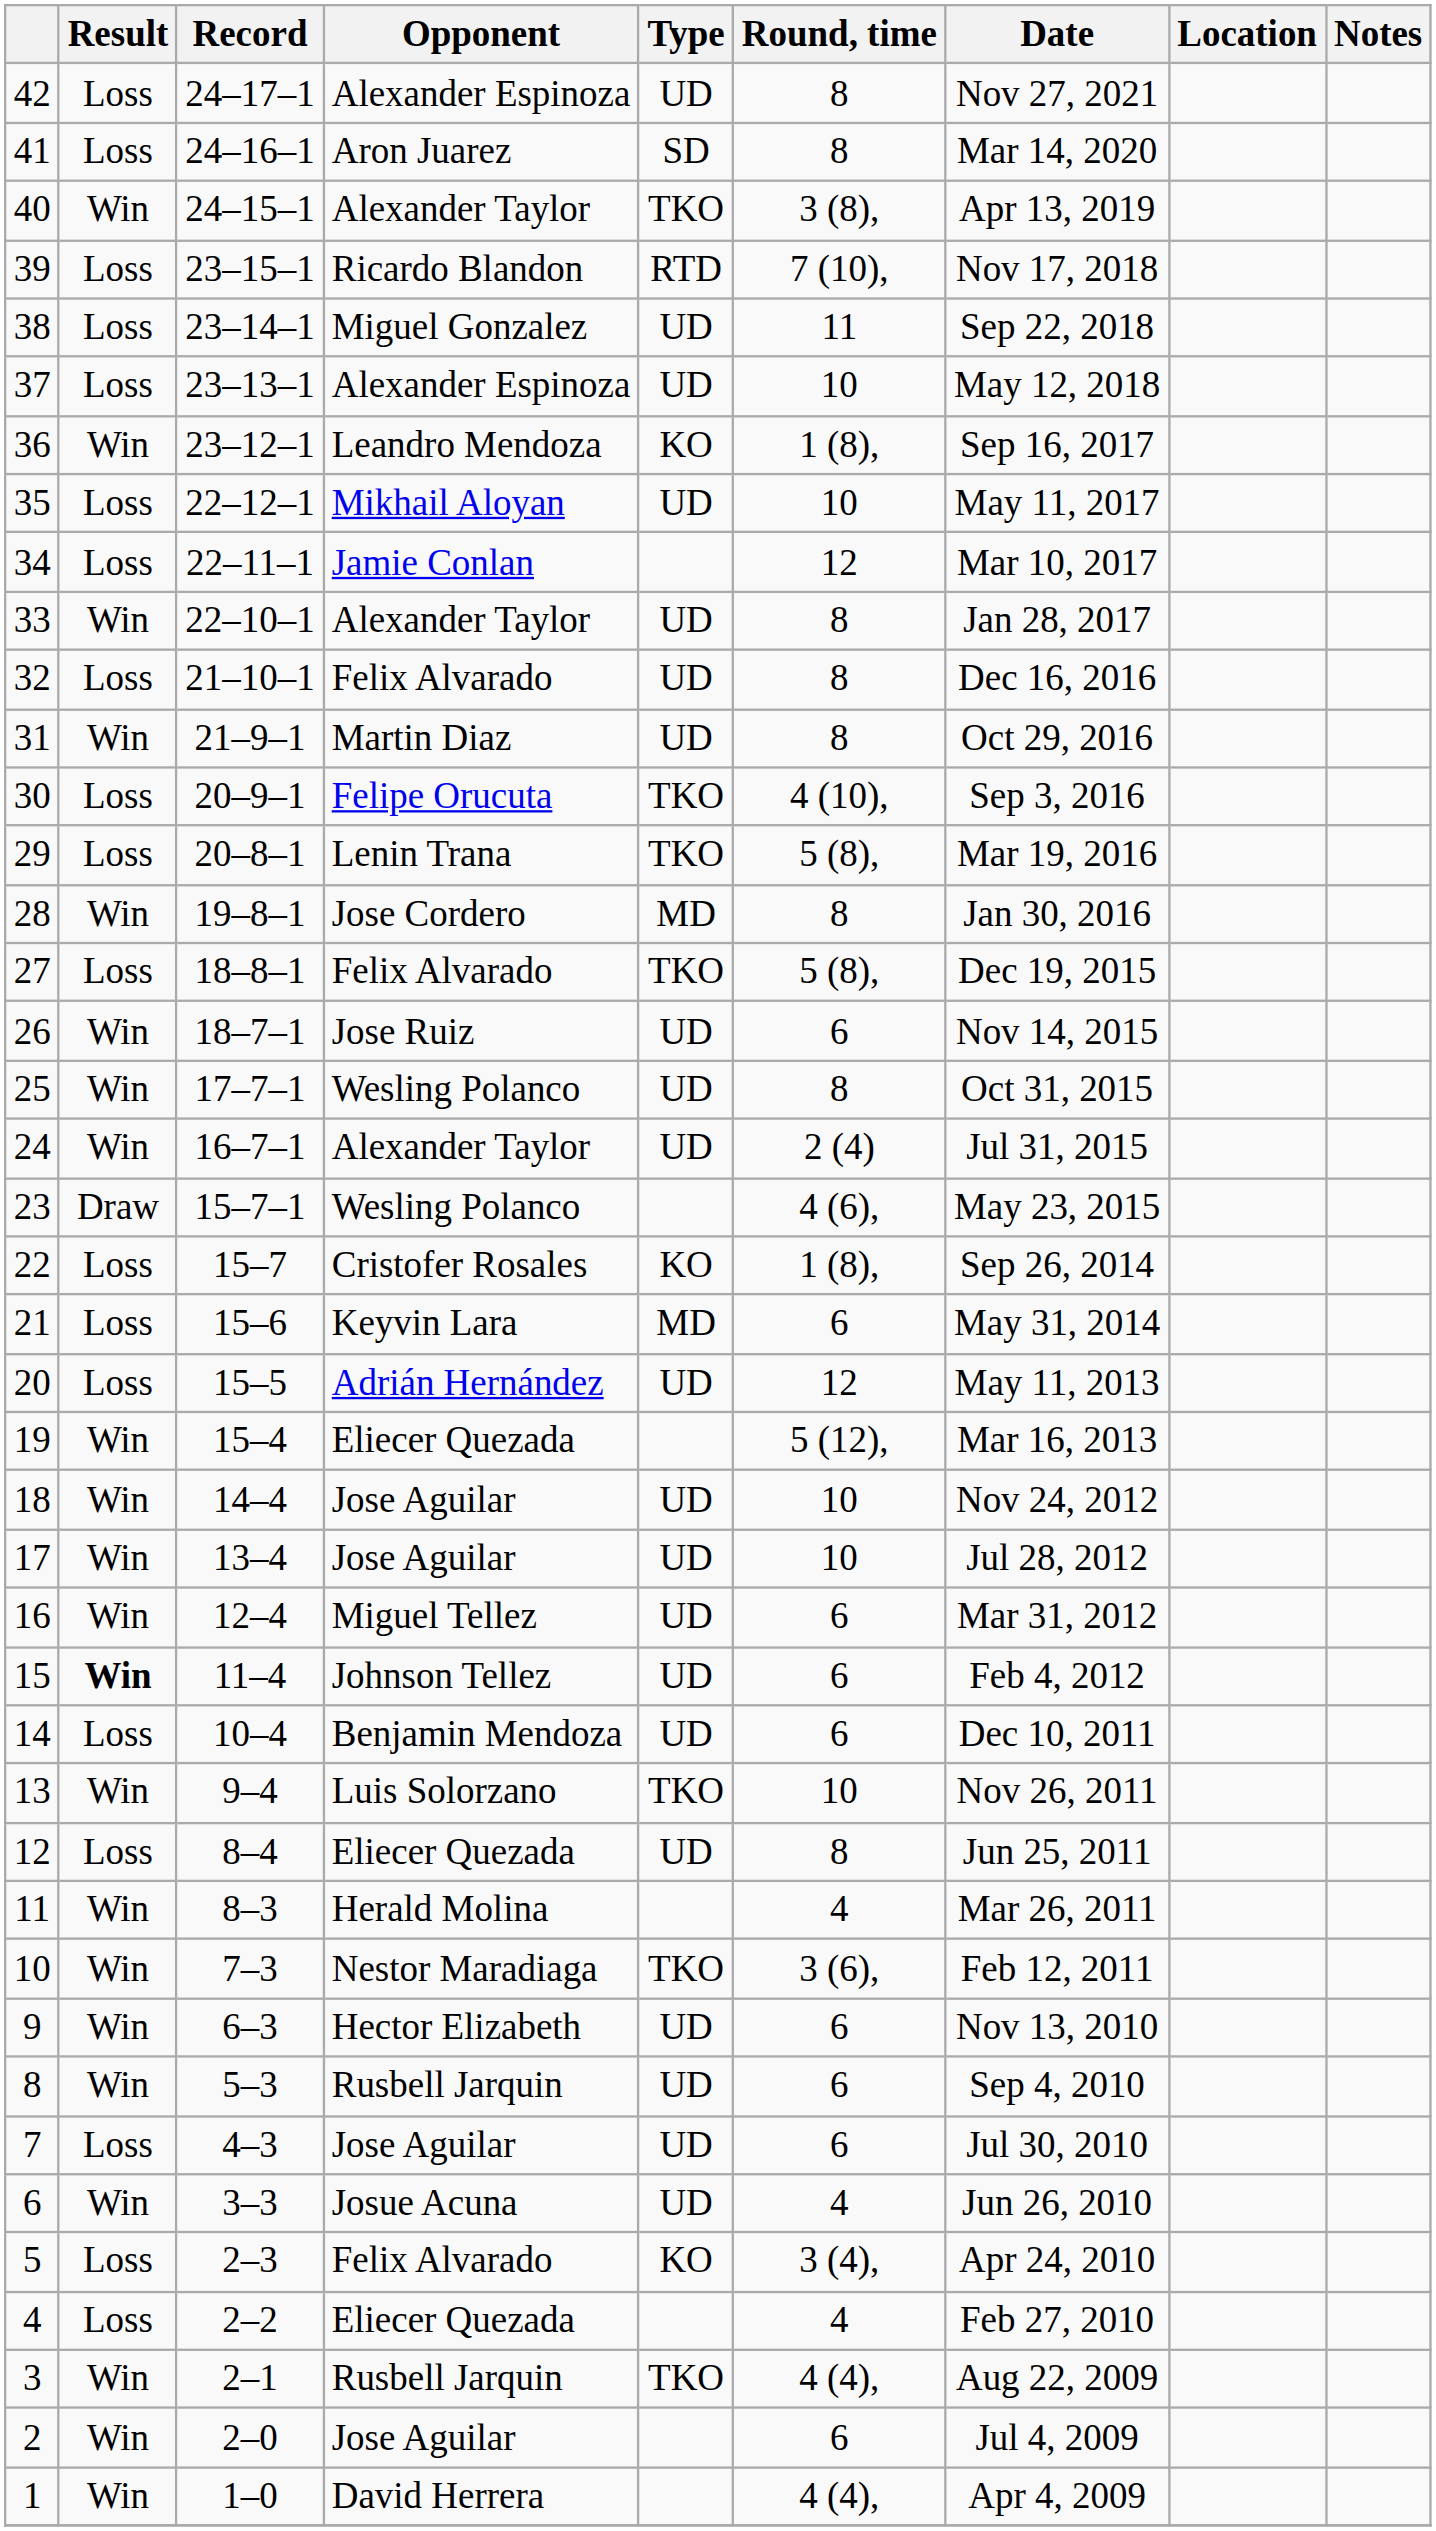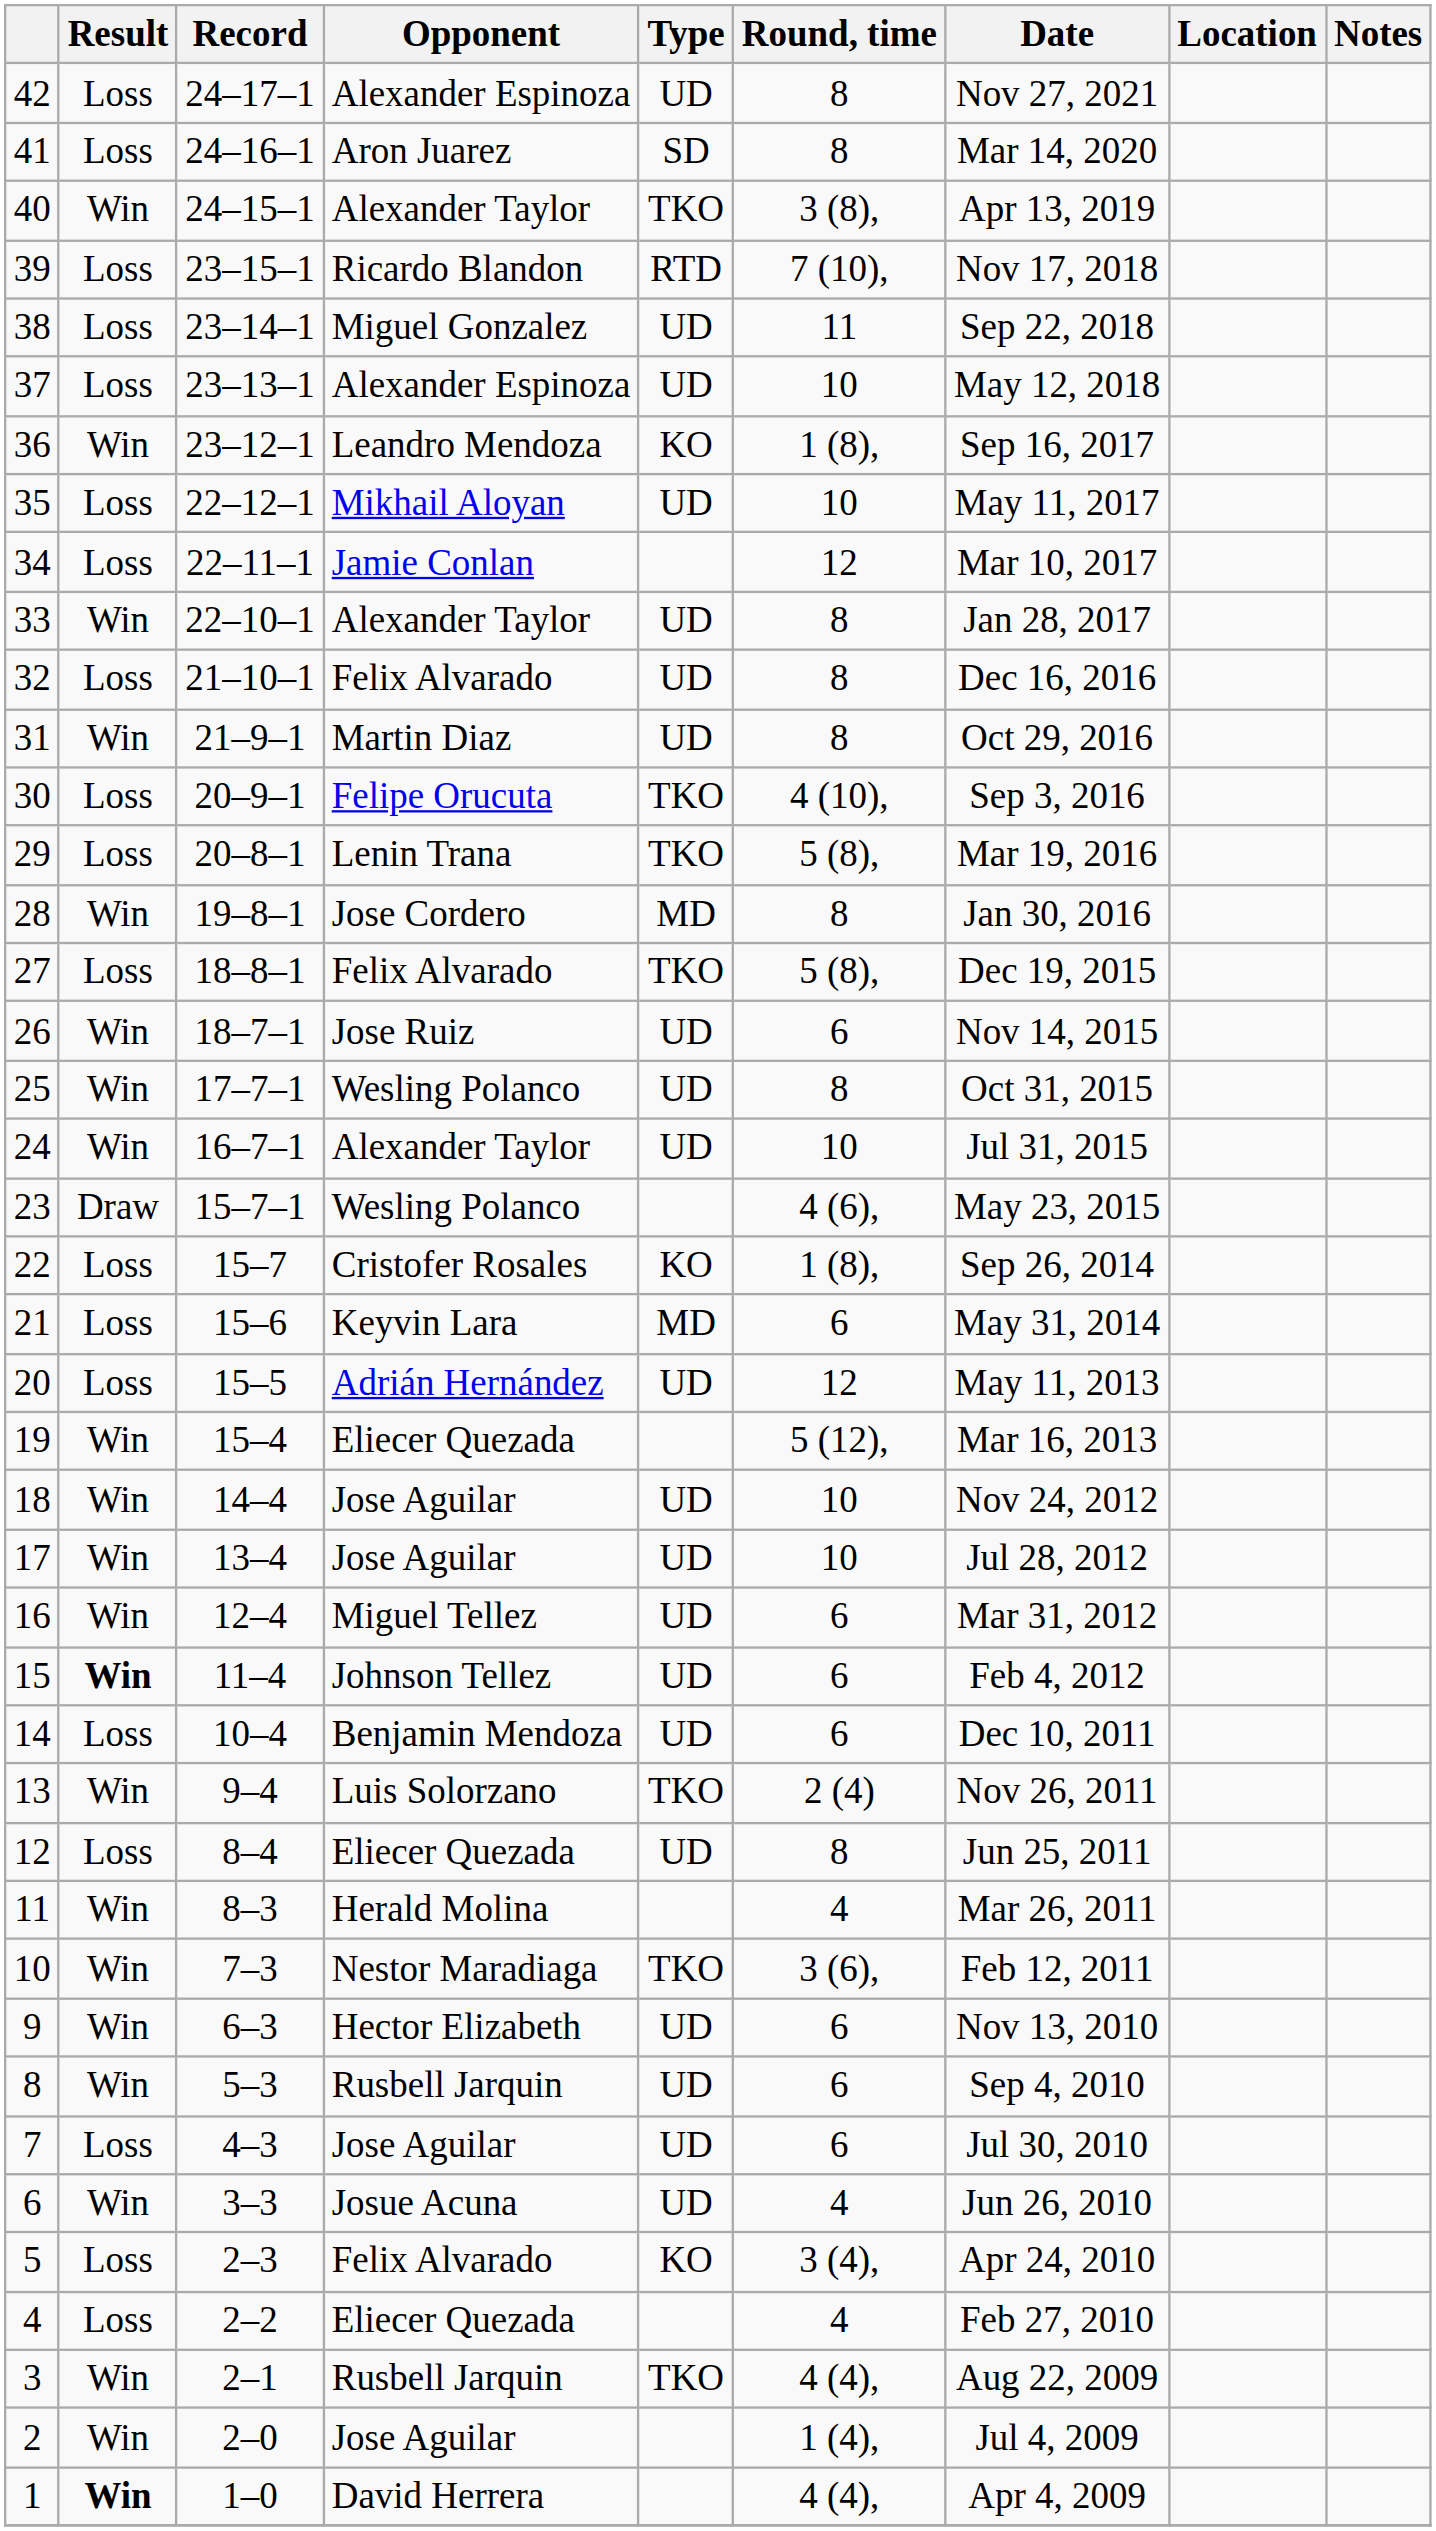 <table class="wikitable" style="text-align:center">
 <tr>
 <th></th>
 <th>Result</th>
 <th>Record</th>
 <th>Opponent</th>
 <th>Type</th>
 <th>Round, time</th>
 <th>Date</th>
 <th>Location</th>
 <th>Notes</th>
 </tr>
 <tr>
 <td>42</td>
 <td>Loss</td>
 <td>24–17–1</td>
 <td style="text-align:left;">Alexander Espinoza</td>
 <td>UD</td>
 <td>8</td>
 <td>Nov 27, 2021</td>
 <td style="text-align:left;"></td>
 <td></td>
 </tr>
 <tr>
 <td>41</td>
 <td>Loss</td>
 <td>24–16–1</td>
 <td style="text-align:left;">Aron Juarez</td>
 <td>SD</td>
 <td>8</td>
 <td>Mar 14, 2020</td>
 <td style="text-align:left;"></td>
 <td></td>
 </tr>
 <tr>
 <td>40</td>
 <td>Win</td>
 <td>24–15–1</td>
 <td style="text-align:left;">Alexander Taylor</td>
 <td>TKO</td>
 <td>3 (8), </td>
 <td>Apr 13, 2019</td>
 <td style="text-align:left;"></td>
 <td></td>
 </tr>
 <tr>
 <td>39</td>
 <td>Loss</td>
 <td>23–15–1</td>
 <td style="text-align:left;">Ricardo Blandon</td>
 <td>RTD</td>
 <td>7 (10), </td>
 <td>Nov 17, 2018</td>
 <td style="text-align:left;"></td>
 <td style="text-align:left;"></td>
 </tr>
 <tr>
 <td>38</td>
 <td>Loss</td>
 <td>23–14–1</td>
 <td style="text-align:left;">Miguel Gonzalez</td>
 <td>UD</td>
 <td>11</td>
 <td>Sep 22, 2018</td>
 <td style="text-align:left;"></td>
 <td style="text-align:left;"></td>
 </tr>
 <tr>
 <td>37</td>
 <td>Loss</td>
 <td>23–13–1</td>
 <td style="text-align:left;">Alexander Espinoza</td>
 <td>UD</td>
 <td>10</td>
 <td>May 12, 2018</td>
 <td style="text-align:left;"></td>
 <td></td>
 </tr>
 <tr>
 <td>36</td>
 <td>Win</td>
 <td>23–12–1</td>
 <td style="text-align:left;">Leandro Mendoza</td>
 <td>KO</td>
 <td>1 (8), </td>
 <td>Sep 16, 2017</td>
 <td style="text-align:left;"></td>
 <td></td>
 </tr>
 <tr>
 <td>35</td>
 <td>Loss</td>
 <td>22–12–1</td>
 <td style="text-align:left;"><a href='#'>Mikhail Aloyan</a></td>
 <td>UD</td>
 <td>10</td>
 <td>May 11, 2017</td>
 <td style="text-align:left;"></td>
 <td style="text-align:left;"></td>
 </tr>
 <tr>
 <td>34</td>
 <td>Loss</td>
 <td>22–11–1</td>
 <td style="text-align:left;"><a href='#'>Jamie Conlan</a></td>
 <td></td>
 <td>12</td>
 <td>Mar 10, 2017</td>
 <td style="text-align:left;"></td>
 <td style="text-align:left;"></td>
 </tr>
 <tr>
 <td>33</td>
 <td>Win</td>
 <td>22–10–1</td>
 <td style="text-align:left;">Alexander Taylor</td>
 <td>UD</td>
 <td>8</td>
 <td>Jan 28, 2017</td>
 <td style="text-align:left;"></td>
 <td></td>
 </tr>
 <tr>
 <td>32</td>
 <td>Loss</td>
 <td>21–10–1</td>
 <td style="text-align:left;">Felix Alvarado</td>
 <td>UD</td>
 <td>8</td>
 <td>Dec 16, 2016</td>
 <td style="text-align:left;"></td>
 <td></td>
 </tr>
 <tr>
 <td>31</td>
 <td>Win</td>
 <td>21–9–1</td>
 <td style="text-align:left;">Martin Diaz</td>
 <td>UD</td>
 <td>8</td>
 <td>Oct 29, 2016</td>
 <td style="text-align:left;"></td>
 <td></td>
 </tr>
 <tr>
 <td>30</td>
 <td>Loss</td>
 <td>20–9–1</td>
 <td style="text-align:left;"><a href='#'>Felipe Orucuta</a></td>
 <td>TKO</td>
 <td>4 (10), </td>
 <td>Sep 3, 2016</td>
 <td style="text-align:left;"></td>
 <td></td>
 </tr>
 <tr>
 <td>29</td>
 <td>Loss</td>
 <td>20–8–1</td>
 <td style="text-align:left;">Lenin Trana</td>
 <td>TKO</td>
 <td>5 (8), </td>
 <td>Mar 19, 2016</td>
 <td style="text-align:left;"></td>
 <td></td>
 </tr>
 <tr>
 <td>28</td>
 <td>Win</td>
 <td>19–8–1</td>
 <td style="text-align:left;">Jose Cordero</td>
 <td>MD</td>
 <td>8</td>
 <td>Jan 30, 2016</td>
 <td style="text-align:left;"></td>
 <td></td>
 </tr>
 <tr>
 <td>27</td>
 <td>Loss</td>
 <td>18–8–1</td>
 <td style="text-align:left;">Felix Alvarado</td>
 <td>TKO</td>
 <td>5 (8), </td>
 <td>Dec 19, 2015</td>
 <td style="text-align:left;"></td>
 <td></td>
 </tr>
 <tr>
 <td>26</td>
 <td>Win</td>
 <td>18–7–1</td>
 <td style="text-align:left;">Jose Ruiz</td>
 <td>UD</td>
 <td>6</td>
 <td>Nov 14, 2015</td>
 <td style="text-align:left;"></td>
 <td></td>
 </tr>
 <tr>
 <td>25</td>
 <td>Win</td>
 <td>17–7–1</td>
 <td style="text-align:left;">Wesling Polanco</td>
 <td>UD</td>
 <td>8</td>
 <td>Oct 31, 2015</td>
 <td style="text-align:left;"></td>
 <td></td>
 </tr>
 <tr>
 <td>24</td>
 <td>Win</td>
 <td>16–7–1</td>
 <td style="text-align:left;">Alexander Taylor</td>
 <td>UD</td>
-<td>2 (4)</td>
+<td>10</td>
 <td>Jul 31, 2015</td>
 <td style="text-align:left;"></td>
 <td></td>
 </tr>
 <tr>
 <td>23</td>
 <td>Draw</td>
 <td>15–7–1</td>
 <td style="text-align:left;">Wesling Polanco</td>
 <td></td>
 <td>4 (6), </td>
 <td>May 23, 2015</td>
 <td style="text-align:left;"></td>
 <td style="text-align:left;"></td>
 </tr>
 <tr>
 <td>22</td>
 <td>Loss</td>
 <td>15–7</td>
 <td style="text-align:left;">Cristofer Rosales</td>
 <td>KO</td>
 <td>1 (8), </td>
 <td>Sep 26, 2014</td>
 <td style="text-align:left;"></td>
 <td></td>
 </tr>
 <tr>
 <td>21</td>
 <td>Loss</td>
 <td>15–6</td>
 <td style="text-align:left;">Keyvin Lara</td>
 <td>MD</td>
 <td>6</td>
 <td>May 31, 2014</td>
 <td style="text-align:left;"></td>
 <td></td>
 </tr>
 <tr>
 <td>20</td>
 <td>Loss</td>
 <td>15–5</td>
 <td style="text-align:left;"><a href='#'>Adrián Hernández</a></td>
 <td>UD</td>
 <td>12</td>
 <td>May 11, 2013</td>
 <td style="text-align:left;"></td>
 <td style="text-align:left;"></td>
 </tr>
 <tr>
 <td>19</td>
 <td>Win</td>
 <td>15–4</td>
 <td style="text-align:left;">Eliecer Quezada</td>
 <td></td>
 <td>5 (12), </td>
 <td>Mar 16, 2013</td>
 <td style="text-align:left;"></td>
 <td style="text-align:left;"></td>
 </tr>
 <tr>
 <td>18</td>
 <td>Win</td>
 <td>14–4</td>
 <td style="text-align:left;">Jose Aguilar</td>
 <td>UD</td>
 <td>10</td>
 <td>Nov 24, 2012</td>
 <td style="text-align:left;"></td>
 <td style="text-align:left;"></td>
 </tr>
 <tr>
 <td>17</td>
 <td>Win</td>
 <td>13–4</td>
 <td style="text-align:left;">Jose Aguilar</td>
 <td>UD</td>
 <td>10</td>
 <td>Jul 28, 2012</td>
 <td style="text-align:left;"></td>
 <td></td>
 </tr>
 <tr>
 <td>16</td>
 <td>Win</td>
 <td>12–4</td>
 <td style="text-align:left;">Miguel Tellez</td>
 <td>UD</td>
 <td>6</td>
 <td>Mar 31, 2012</td>
 <td style="text-align:left;"></td>
 <td></td>
 </tr>
 <tr>
 <td>15</td>
 <td><strong>Win</strong></td>
 <td>11–4</td>
 <td style="text-align:left;">Johnson Tellez</td>
 <td>UD</td>
 <td>6</td>
 <td>Feb 4, 2012</td>
 <td style="text-align:left;"></td>
 <td></td>
 </tr>
 <tr>
 <td>14</td>
 <td>Loss</td>
 <td>10–4</td>
 <td style="text-align:left;">Benjamin Mendoza</td>
 <td>UD</td>
 <td>6</td>
 <td>Dec 10, 2011</td>
 <td style="text-align:left;"></td>
 <td></td>
 </tr>
 <tr>
 <td>13</td>
 <td>Win</td>
 <td>9–4</td>
 <td style="text-align:left;">Luis Solorzano</td>
 <td>TKO</td>
-<td>10</td>
+<td>2 (4)</td>
 <td>Nov 26, 2011</td>
 <td style="text-align:left;"></td>
 <td></td>
 </tr>
 <tr>
 <td>12</td>
 <td>Loss</td>
 <td>8–4</td>
 <td style="text-align:left;">Eliecer Quezada</td>
 <td>UD</td>
 <td>8</td>
 <td>Jun 25, 2011</td>
 <td style="text-align:left;"></td>
 <td></td>
 </tr>
 <tr>
 <td>11</td>
 <td>Win</td>
 <td>8–3</td>
 <td style="text-align:left;">Herald Molina</td>
 <td></td>
 <td>4</td>
 <td>Mar 26, 2011</td>
 <td style="text-align:left;"></td>
 <td></td>
 </tr>
 <tr>
 <td>10</td>
 <td>Win</td>
 <td>7–3</td>
 <td style="text-align:left;">Nestor Maradiaga</td>
 <td>TKO</td>
 <td>3 (6), </td>
 <td>Feb 12, 2011</td>
 <td style="text-align:left;"></td>
 <td></td>
 </tr>
 <tr>
 <td>9</td>
 <td>Win</td>
 <td>6–3</td>
 <td style="text-align:left;">Hector Elizabeth</td>
 <td>UD</td>
 <td>6</td>
 <td>Nov 13, 2010</td>
 <td style="text-align:left;"></td>
 <td></td>
 </tr>
 <tr>
 <td>8</td>
 <td>Win</td>
 <td>5–3</td>
 <td style="text-align:left;">Rusbell Jarquin</td>
 <td>UD</td>
 <td>6</td>
 <td>Sep 4, 2010</td>
 <td style="text-align:left;"></td>
 <td></td>
 </tr>
 <tr>
 <td>7</td>
 <td>Loss</td>
 <td>4–3</td>
 <td style="text-align:left;">Jose Aguilar</td>
 <td>UD</td>
 <td>6</td>
 <td>Jul 30, 2010</td>
 <td style="text-align:left;"></td>
 <td></td>
 </tr>
 <tr>
 <td>6</td>
 <td>Win</td>
 <td>3–3</td>
 <td style="text-align:left;">Josue Acuna</td>
 <td>UD</td>
 <td>4</td>
 <td>Jun 26, 2010</td>
 <td style="text-align:left;"></td>
 <td></td>
 </tr>
 <tr>
 <td>5</td>
 <td>Loss</td>
 <td>2–3</td>
 <td style="text-align:left;">Felix Alvarado</td>
 <td>KO</td>
 <td>3 (4), </td>
 <td>Apr 24, 2010</td>
 <td style="text-align:left;"></td>
 <td></td>
 </tr>
 <tr>
 <td>4</td>
 <td>Loss</td>
 <td>2–2</td>
 <td style="text-align:left;">Eliecer Quezada</td>
 <td></td>
 <td>4</td>
 <td>Feb 27, 2010</td>
 <td style="text-align:left;"></td>
 <td></td>
 </tr>
 <tr>
 <td>3</td>
 <td>Win</td>
 <td>2–1</td>
 <td style="text-align:left;">Rusbell Jarquin</td>
 <td>TKO</td>
 <td>4 (4), </td>
 <td>Aug 22, 2009</td>
 <td style="text-align:left;"></td>
 <td></td>
 </tr>
 <tr>
 <td>2</td>
 <td>Win</td>
 <td>2–0</td>
 <td style="text-align:left;">Jose Aguilar</td>
 <td></td>
-<td>6</td>
+<td>1 (4), </td>
 <td>Jul 4, 2009</td>
 <td style="text-align:left;"></td>
 <td></td>
 </tr>
 <tr>
 <td>1</td>
-<td>Win</td>
+<td><strong>Win</strong></td>
 <td>1–0</td>
 <td style="text-align:left;">David Herrera</td>
 <td></td>
 <td>4 (4), </td>
 <td>Apr 4, 2009</td>
 <td style="text-align:left;"></td>
 <td></td>
 </tr>
 <tr>
 </tr>
 </table>
